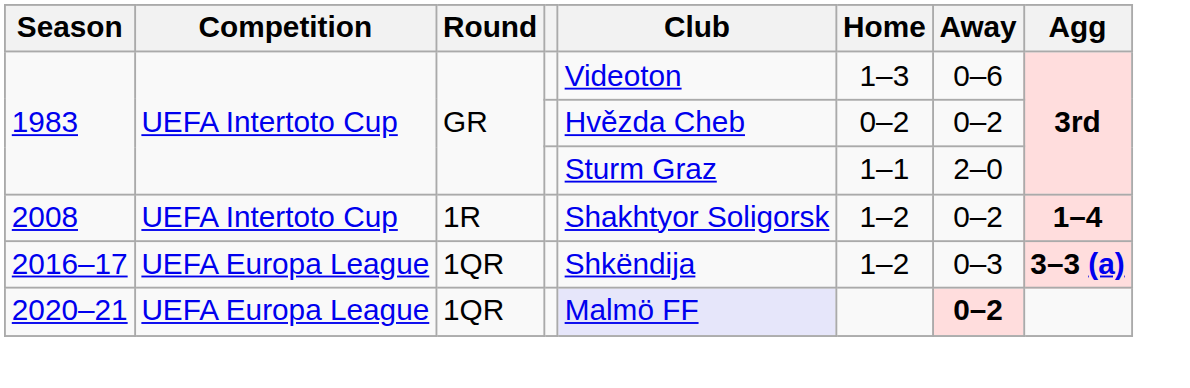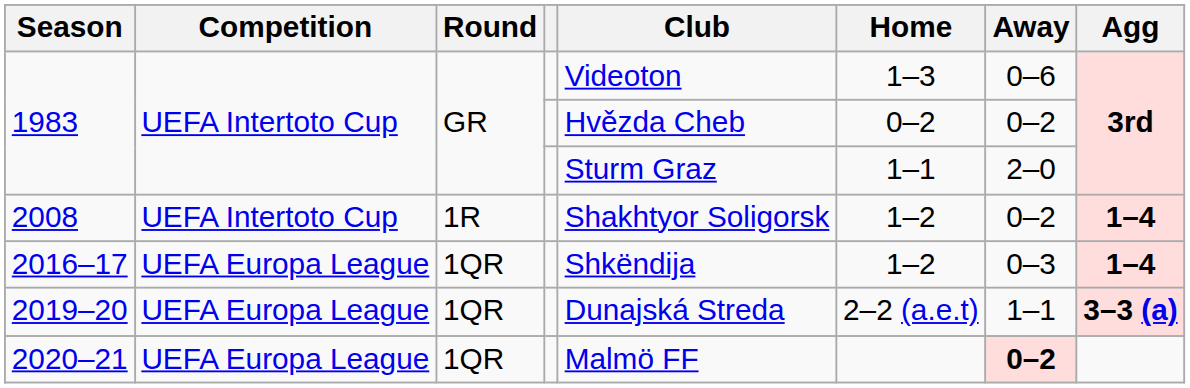 <table class="wikitable">
 <tr>
 <th>Season</th>
 <th>Competition</th>
 <th>Round</th>
 <th></th>
 <th>Club</th>
 <th>Home</th>
 <th>Away</th>
 <th>Agg</th>
 </tr>
 <tr>
 <td rowspan="3"><a href='#'>1983</a></td>
 <td rowspan="3"><a href='#'>UEFA Intertoto Cup</a></td>
 <td rowspan="3">GR</td>
 <td></td>
 <td><a href='#'>Videoton</a></td>
 <td style="text-align: center;">1–3</td>
 <td style="text-align: center;">0–6</td>
 <td rowspan="3" bgcolor="#ffdddd" style="text-align: center;"><strong>3rd</strong></td>
 </tr>
 <tr>
 <td></td>
 <td><a href='#'>Hvězda Cheb</a></td>
 <td style="text-align: center;">0–2</td>
 <td style="text-align: center;">0–2</td>
 </tr>
 <tr>
 <td></td>
 <td><a href='#'>Sturm Graz</a></td>
 <td style="text-align: center;">1–1</td>
 <td style="text-align: center;">2–0</td>
 </tr>
 <tr>
 <td><a href='#'>2008</a></td>
 <td><a href='#'>UEFA Intertoto Cup</a></td>
 <td>1R</td>
 <td></td>
 <td><a href='#'>Shakhtyor Soligorsk</a></td>
 <td style="text-align: center;">1–2</td>
 <td style="text-align: center;">0–2</td>
 <td bgcolor="#ffdddd" style="text-align: center;"><strong>1–4</strong></td>
 </tr>
 <tr>
 <td><a href='#'>2016–17</a></td>
 <td><a href='#'>UEFA Europa League</a></td>
 <td>1QR</td>
 <td></td>
 <td><a href='#'>Shkëndija</a></td>
 <td style="text-align: center;">1–2</td>
 <td style="text-align: center;">0–3</td>
+<td bgcolor="#ffdddd" style="text-align: center;"><strong>1–4</strong></td>
+</tr>
+<tr>
+<td><a href='#'>2019–20</a></td>
+<td><a href='#'>UEFA Europa League</a></td>
+<td>1QR</td>
+<td></td>
+<td><a href='#'>Dunajská Streda</a></td>
+<td style="text-align: center;">2–2 <a href='#'>(a.e.t)</a></td>
+<td style="text-align: center;">1–1</td>
 <td bgcolor="#ffdddd" style="text-align: center;"><strong>3–3 <a href='#'>(a)</a></strong></td>
 </tr>
 <tr>
 <td><a href='#'>2020–21</a></td>
 <td><a href='#'>UEFA Europa League</a></td>
 <td>1QR</td>
 <td></td>
-<td style="background: lavender;"><a href='#'>Malmö FF</a></td>
+<td><a href='#'>Malmö FF</a></td>
 <td></td>
 <td bgcolor="#ffdddd" style="text-align: center;"><strong>0–2</strong></td>
 <td></td>
 </tr>
 </table>
